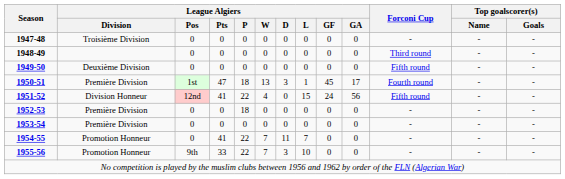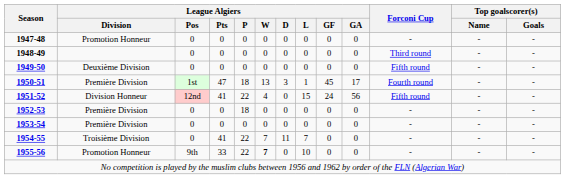 <table class="wikitable" style="text-align:center; font-size:85%;width:100%; text-align:center">
 <tr>
 <th rowspan=2>Season</th>
 <th colspan=9>League Algiers</th>
 <th rowspan=2><a href='#'>Forconi Cup</a></th>
 <th colspan=2>Top goalscorer(s)</th>
 </tr>
 <tr>
 <th>Division</th>
 <th>Pos</th>
 <th>Pts</th>
 <th>P</th>
 <th>W</th>
 <th>D</th>
 <th>L</th>
 <th>GF</th>
 <th>GA</th>
 <th>Name</th>
 <th>Goals</th>
 </tr>
 <tr>
 <td><strong>1947-48</strong></td>
-<td>Troisième Division</td>
+<td>Promotion Honneur</td>
 <td>0</td>
 <td>0</td>
 <td>0</td>
 <td>0</td>
 <td>0</td>
 <td>0</td>
 <td>0</td>
 <td>0</td>
 <td>-</td>
 <td>-</td>
 <td>-</td>
 </tr>
 <tr>
 <td><strong>1948-49</strong></td>
 <td></td>
 <td>0</td>
 <td>0</td>
 <td>0</td>
 <td>0</td>
 <td>0</td>
 <td>0</td>
 <td>0</td>
 <td>0</td>
 <td><a href='#'>Third round</a></td>
 <td>-</td>
 <td>-</td>
 </tr>
 <tr>
 <td><strong><a href='#'>1949-50</a></strong></td>
 <td>Deuxième Division</td>
 <td>0</td>
 <td>0</td>
 <td>0</td>
 <td>0</td>
 <td>0</td>
 <td>0</td>
 <td>0</td>
 <td>0</td>
 <td><a href='#'>Fifth round</a></td>
 <td>-</td>
 <td>-</td>
 </tr>
 <tr>
 <td><strong><a href='#'>1950-51</a></strong></td>
 <td>Première Division</td>
 <td bgcolor="#DDFFDD">1st</td>
 <td>47</td>
 <td>18</td>
 <td>13</td>
 <td>3</td>
 <td>1</td>
 <td>45</td>
 <td>17</td>
 <td><a href='#'>Fourth round</a></td>
 <td>-</td>
 <td>-</td>
 </tr>
 <tr>
 <td><strong><a href='#'>1951-52</a></strong></td>
 <td>Division Honneur</td>
 <td bgcolor="#FFCCCC">12nd</td>
 <td>41</td>
 <td>22</td>
 <td>4</td>
 <td>0</td>
 <td>15</td>
 <td>24</td>
 <td>56</td>
 <td><a href='#'>Fifth round</a></td>
 <td>-</td>
 <td>-</td>
 </tr>
 <tr>
 <td><strong><a href='#'>1952-53</a></strong></td>
 <td>Première Division</td>
 <td>0</td>
 <td>0</td>
 <td>18</td>
 <td>0</td>
 <td>0</td>
 <td>0</td>
 <td>0</td>
 <td>0</td>
 <td>-</td>
 <td>-</td>
 <td>-</td>
 </tr>
 <tr>
 <td><strong><a href='#'>1953-54</a></strong></td>
 <td>Première Division</td>
 <td>0</td>
 <td>0</td>
 <td>0</td>
 <td>0</td>
 <td>0</td>
 <td>0</td>
 <td>0</td>
 <td>0</td>
 <td>-</td>
 <td>-</td>
 <td>-</td>
 </tr>
 <tr>
 <td><strong><a href='#'>1954-55</a></strong></td>
-<td>Promotion Honneur</td>
+<td>Troisième Division</td>
 <td>0</td>
 <td>41</td>
 <td>22</td>
 <td>7</td>
 <td>11</td>
 <td>7</td>
 <td>0</td>
 <td>0</td>
 <td>-</td>
 <td>-</td>
 <td>-</td>
 </tr>
 <tr>
 <td><strong><a href='#'>1955-56</a></strong></td>
 <td>Promotion Honneur</td>
 <td>9th</td>
 <td>33</td>
 <td>22</td>
-<td>7</td>
-<td>3</td>
+<td><strong>7</strong></td>
+<td>0</td>
 <td>10</td>
 <td>0</td>
 <td>0</td>
 <td>-</td>
 <td>-</td>
 <td>-</td>
 </tr>
 <tr>
 <td colspan=13><em>No competition is played by the muslim clubs between 1956 and 1962 by order of the <a href='#'>FLN</a> (<a href='#'>Algerian War</a>)</em></td>
 </tr>
 </table>
